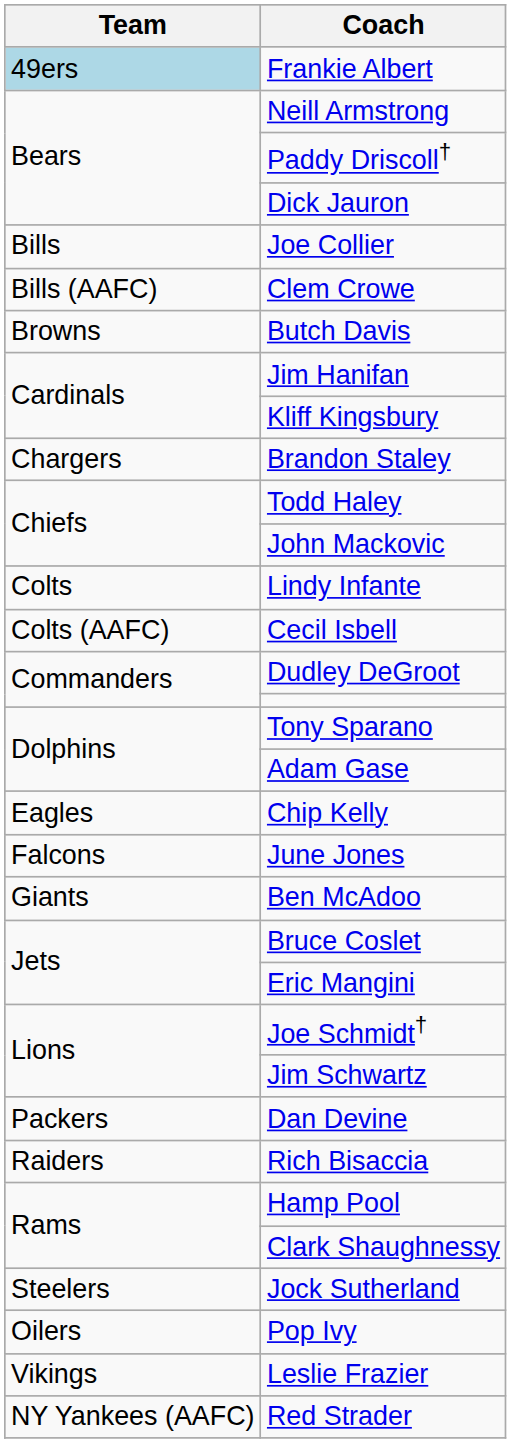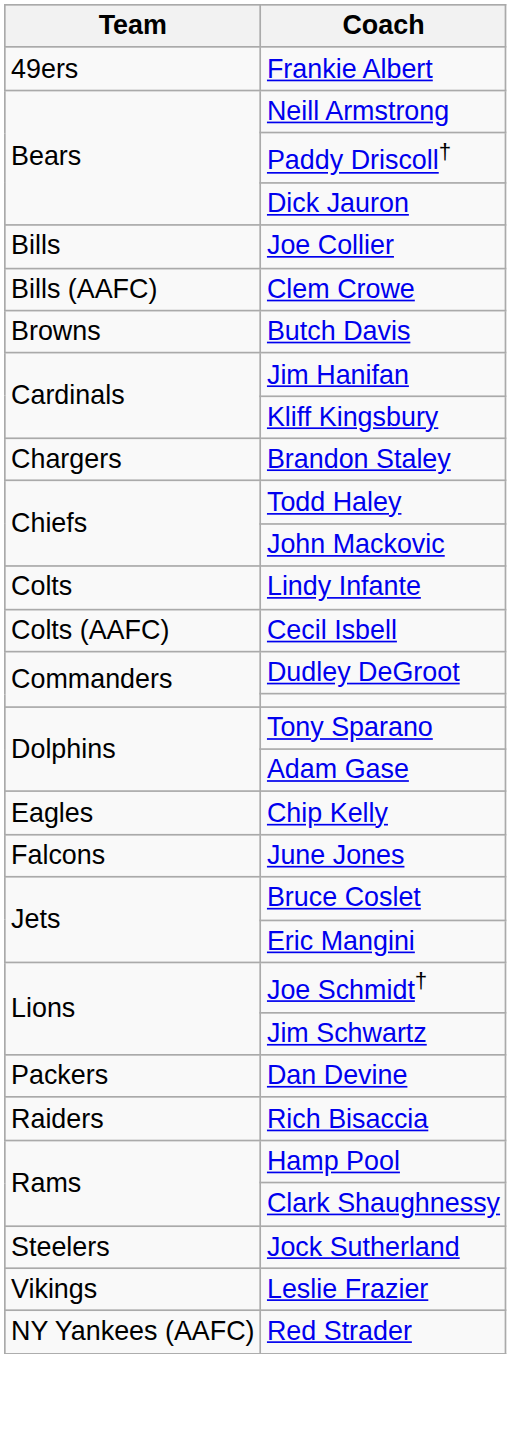 <table class="wikitable">
 <tr>
 <th>Team</th>
 <th>Coach</th>
 </tr>
 <tr>
-<td style="background: lightblue;">49ers</td>
+<td>49ers</td>
 <td><a href='#'>Frankie Albert</a></td>
 </tr>
 <tr>
 <td rowspan=3>Bears</td>
 <td><a href='#'>Neill Armstrong</a></td>
 </tr>
 <tr>
 <td><a href='#'>Paddy Driscoll</a><sup>†</sup></td>
 </tr>
 <tr>
 <td><a href='#'>Dick Jauron</a></td>
 </tr>
 <tr>
 <td>Bills</td>
 <td><a href='#'>Joe Collier</a></td>
 </tr>
 <tr>
 <td>Bills (AAFC)</td>
 <td><a href='#'>Clem Crowe</a></td>
 </tr>
 <tr>
 <td>Browns</td>
 <td><a href='#'>Butch Davis</a></td>
 </tr>
 <tr>
 <td rowspan=2>Cardinals</td>
 <td><a href='#'>Jim Hanifan</a></td>
 </tr>
 <tr>
 <td><a href='#'>Kliff Kingsbury</a></td>
 </tr>
 <tr>
 <td>Chargers</td>
 <td><a href='#'>Brandon Staley</a></td>
 </tr>
 <tr>
 <td rowspan=2>Chiefs</td>
 <td><a href='#'>Todd Haley</a></td>
 </tr>
 <tr>
 <td><a href='#'>John Mackovic</a></td>
 </tr>
 <tr>
 <td>Colts</td>
 <td><a href='#'>Lindy Infante</a></td>
 </tr>
 <tr>
 <td>Colts (AAFC)</td>
 <td><a href='#'>Cecil Isbell</a></td>
 </tr>
 <tr>
 <td rowspan=2>Commanders</td>
 <td><a href='#'>Dudley DeGroot</a></td>
 </tr>
 <tr>
 <td></td>
 </tr>
 <tr>
 <td rowspan=2>Dolphins</td>
 <td><a href='#'>Tony Sparano</a></td>
 </tr>
 <tr>
 <td><a href='#'>Adam Gase</a></td>
 </tr>
 <tr>
 <td>Eagles</td>
 <td><a href='#'>Chip Kelly</a></td>
 </tr>
 <tr>
 <td>Falcons</td>
 <td><a href='#'>June Jones</a></td>
 </tr>
 <tr>
-<td>Giants</td>
-<td><a href='#'>Ben McAdoo</a></td>
-</tr>
-<tr>
 <td rowspan=2>Jets</td>
 <td><a href='#'>Bruce Coslet</a></td>
 </tr>
 <tr>
 <td><a href='#'>Eric Mangini</a></td>
 </tr>
 <tr>
 <td rowspan=2>Lions</td>
 <td><a href='#'>Joe Schmidt</a><sup>†</sup></td>
 </tr>
 <tr>
 <td><a href='#'>Jim Schwartz</a></td>
 </tr>
 <tr>
 <td>Packers</td>
 <td><a href='#'>Dan Devine</a></td>
 </tr>
 <tr>
 <td>Raiders</td>
 <td><a href='#'>Rich Bisaccia</a></td>
 </tr>
 <tr>
 <td rowspan=2>Rams</td>
 <td><a href='#'>Hamp Pool</a></td>
 </tr>
 <tr>
 <td><a href='#'>Clark Shaughnessy</a></td>
 </tr>
 <tr>
 <td>Steelers</td>
 <td><a href='#'>Jock Sutherland</a></td>
 </tr>
 <tr>
-<td>Oilers</td>
-<td><a href='#'>Pop Ivy</a></td>
-</tr>
-<tr>
 <td>Vikings</td>
 <td><a href='#'>Leslie Frazier</a></td>
 </tr>
 <tr>
 <td>NY Yankees (AAFC)</td>
 <td><a href='#'>Red Strader</a></td>
 </tr>
 </table>
